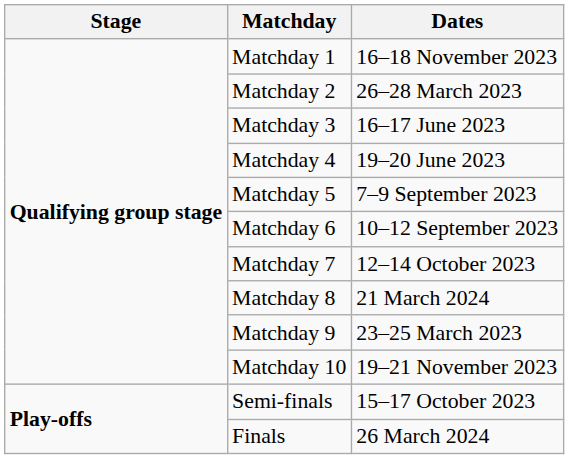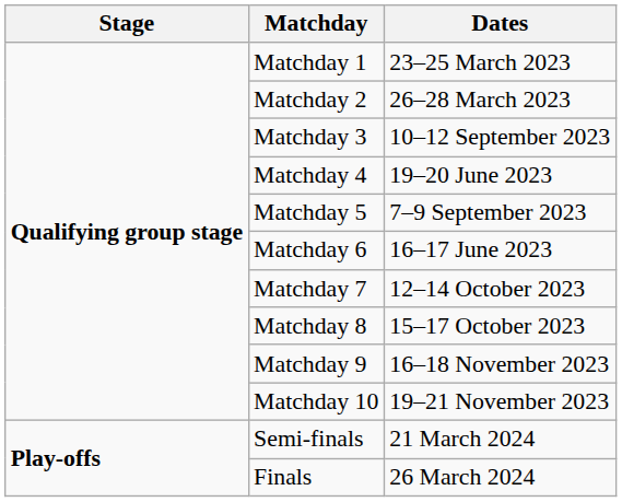 <table class="wikitable">
 <tr>
 <th>Stage</th>
 <th>Matchday</th>
 <th>Dates</th>
 </tr>
 <tr>
 <td rowspan="10"><strong>Qualifying group stage</strong></td>
 <td>Matchday 1</td>
-<td>16–18 November 2023</td>
+<td>23–25 March 2023</td>
 </tr>
 <tr>
 <td>Matchday 2</td>
 <td>26–28 March 2023</td>
 </tr>
 <tr>
 <td>Matchday 3</td>
-<td>16–17 June 2023</td>
+<td>10–12 September 2023</td>
 </tr>
 <tr>
 <td>Matchday 4</td>
 <td>19–20 June 2023</td>
 </tr>
 <tr>
 <td>Matchday 5</td>
 <td>7–9 September 2023</td>
 </tr>
 <tr>
 <td>Matchday 6</td>
-<td>10–12 September 2023</td>
+<td>16–17 June 2023</td>
 </tr>
 <tr>
 <td>Matchday 7</td>
 <td>12–14 October 2023</td>
 </tr>
 <tr>
 <td>Matchday 8</td>
-<td>21 March 2024</td>
+<td>15–17 October 2023</td>
 </tr>
 <tr>
 <td>Matchday 9</td>
-<td>23–25 March 2023</td>
+<td>16–18 November 2023</td>
 </tr>
 <tr>
 <td>Matchday 10</td>
 <td>19–21 November 2023</td>
 </tr>
 <tr>
 <td rowspan="2"><strong>Play-offs</strong></td>
 <td>Semi-finals</td>
-<td>15–17 October 2023</td>
+<td>21 March 2024</td>
 </tr>
 <tr>
 <td>Finals</td>
 <td>26 March 2024</td>
 </tr>
 </table>
